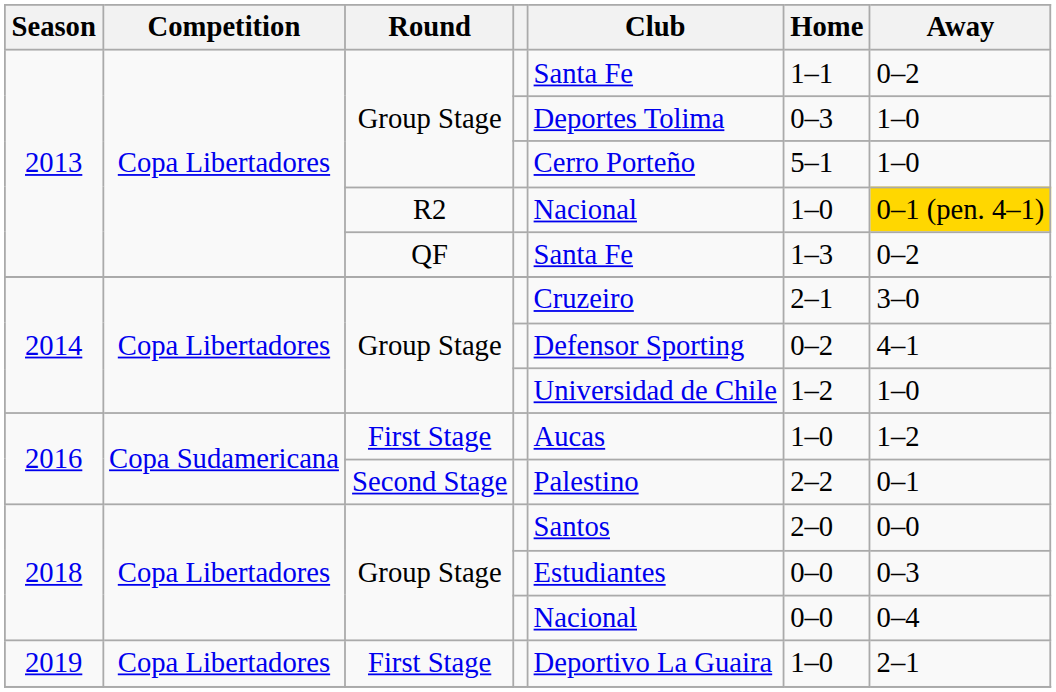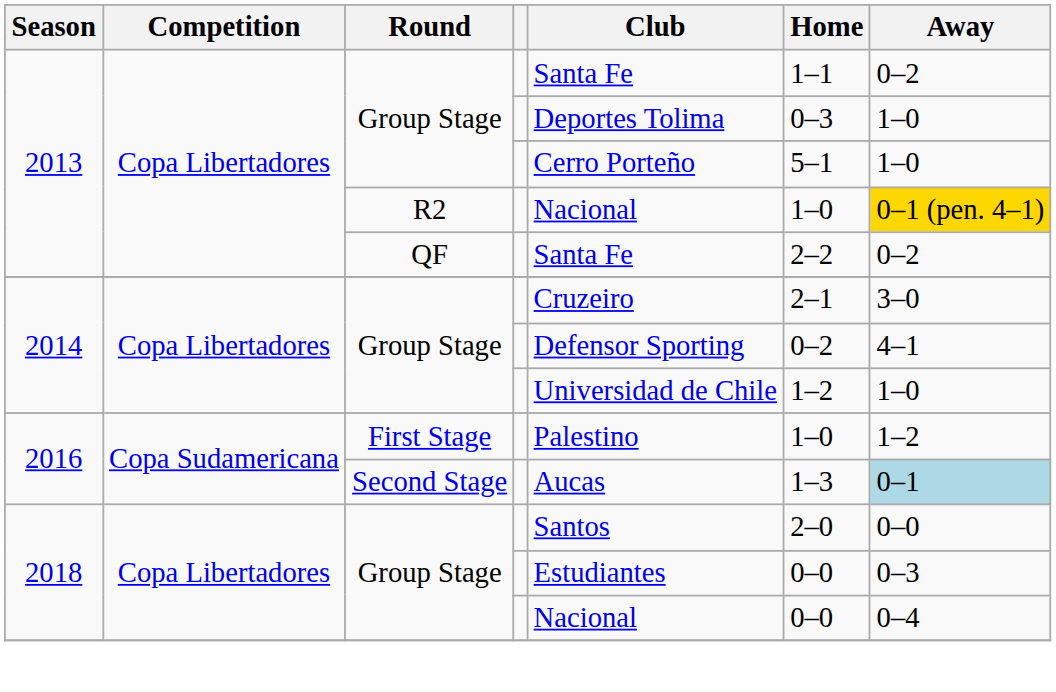 <table class="wikitable">
 <tr>
 <th>Season</th>
 <th>Competition</th>
 <th>Round</th>
 <th></th>
 <th>Club</th>
 <th>Home</th>
 <th>Away</th>
 </tr>
 <tr>
 <td style="text-align:center;" rowspan="5"><a href='#'>2013</a></td>
 <td style="text-align:center;" rowspan="5"><a href='#'>Copa Libertadores</a></td>
 <td style="text-align:center;" rowspan="3">Group Stage</td>
 <td></td>
 <td><a href='#'>Santa Fe</a></td>
 <td>1–1</td>
 <td>0–2</td>
 </tr>
 <tr>
 <td></td>
 <td><a href='#'>Deportes Tolima</a></td>
 <td>0–3</td>
 <td>1–0</td>
 </tr>
 <tr>
 <td></td>
 <td><a href='#'>Cerro Porteño</a></td>
 <td>5–1</td>
 <td>1–0</td>
 </tr>
 <tr>
 <td style="text-align:center;" rowspan="1">R2</td>
 <td></td>
 <td><a href='#'>Nacional</a></td>
 <td>1–0</td>
 <td style="background: gold;">0–1 (pen. 4–1)</td>
 </tr>
 <tr>
 <td style="text-align:center;" rowspan="1">QF</td>
 <td></td>
 <td><a href='#'>Santa Fe</a></td>
-<td>1–3</td>
+<td>2–2</td>
 <td>0–2</td>
 </tr>
 <tr>
 </tr>
 <tr>
 <td style="text-align:center;" rowspan="3"><a href='#'>2014</a></td>
 <td style="text-align:center;" rowspan="3"><a href='#'>Copa Libertadores</a></td>
 <td style="text-align:center;" rowspan="3">Group Stage</td>
 <td></td>
 <td><a href='#'>Cruzeiro</a></td>
 <td>2–1</td>
 <td>3–0</td>
 </tr>
 <tr>
 <td></td>
 <td><a href='#'>Defensor Sporting</a></td>
 <td>0–2</td>
 <td>4–1</td>
 </tr>
 <tr>
 <td></td>
 <td><a href='#'>Universidad de Chile</a></td>
 <td>1–2</td>
 <td>1–0</td>
 </tr>
 <tr>
 <td style="text-align:center;" rowspan="2"><a href='#'>2016</a></td>
 <td style="text-align:center;" rowspan="2"><a href='#'>Copa Sudamericana</a></td>
 <td style="text-align:center;" rowspan="1"><a href='#'>First Stage</a></td>
 <td></td>
-<td><a href='#'>Aucas</a></td>
+<td><a href='#'>Palestino</a></td>
 <td>1–0</td>
 <td>1–2</td>
 </tr>
 <tr>
 <td style="text-align:center;" rowspan="1"><a href='#'>Second Stage</a></td>
 <td></td>
-<td><a href='#'>Palestino</a></td>
-<td>2–2</td>
-<td>0–1</td>
+<td><a href='#'>Aucas</a></td>
+<td>1–3</td>
+<td style="background: lightblue;">0–1</td>
 </tr>
 <tr>
 <td style="text-align:center;" rowspan="3"><a href='#'>2018</a></td>
 <td style="text-align:center;" rowspan="3"><a href='#'>Copa Libertadores</a></td>
 <td style="text-align:center;" rowspan="3">Group Stage</td>
 <td></td>
 <td><a href='#'>Santos</a></td>
 <td>2–0</td>
 <td>0–0</td>
 </tr>
 <tr>
 <td></td>
 <td><a href='#'>Estudiantes</a></td>
 <td>0–0</td>
 <td>0–3</td>
 </tr>
 <tr>
 <td></td>
 <td><a href='#'>Nacional</a></td>
 <td>0–0</td>
 <td>0–4</td>
 </tr>
 <tr>
-<td style="text-align:center;" rowspan="1"><a href='#'>2019</a></td>
-<td style="text-align:center;" rowspan="1"><a href='#'>Copa Libertadores</a></td>
-<td style="text-align:center;" rowspan="1"><a href='#'>First Stage</a></td>
-<td></td>
-<td><a href='#'>Deportivo La Guaira</a></td>
-<td>1–0</td>
-<td>2–1</td>
-</tr>
-<tr>
 </tr>
 </table>
